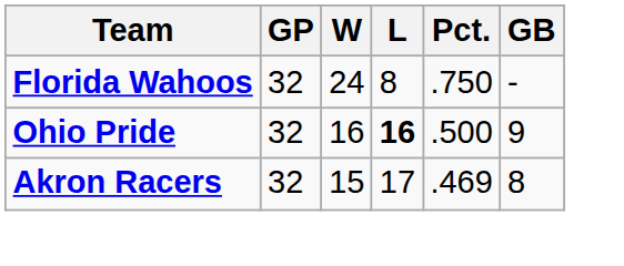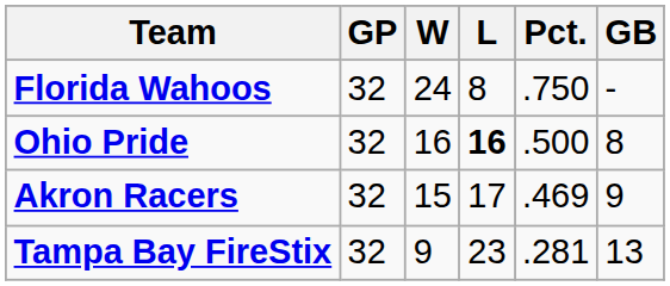 <table class="wikitable sortable">
 <tr>
 <th>Team</th>
 <th>GP</th>
 <th>W</th>
 <th>L</th>
 <th>Pct.</th>
 <th>GB</th>
 </tr>
 <tr>
 <td><strong><a href='#'>Florida Wahoos</a></strong></td>
 <td>32</td>
 <td>24</td>
 <td>8</td>
 <td>.750</td>
 <td>-</td>
 </tr>
 <tr>
 <td><strong><a href='#'>Ohio Pride</a></strong></td>
 <td>32</td>
 <td>16</td>
 <td><strong>16</strong></td>
 <td>.500</td>
-<td>9</td>
+<td>8</td>
 </tr>
 <tr>
 <td><strong><a href='#'>Akron Racers</a></strong></td>
 <td>32</td>
 <td>15</td>
 <td>17</td>
 <td>.469</td>
-<td>8</td>
+<td>9</td>
+</tr>
+<tr>
+<td><strong><a href='#'>Tampa Bay FireStix</a></strong></td>
+<td>32</td>
+<td>9</td>
+<td>23</td>
+<td>.281</td>
+<td>13</td>
 </tr>
 </table>
